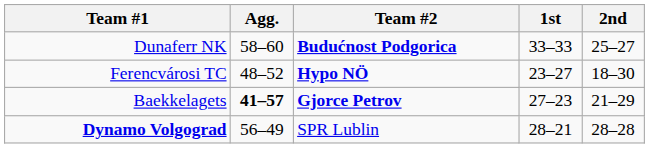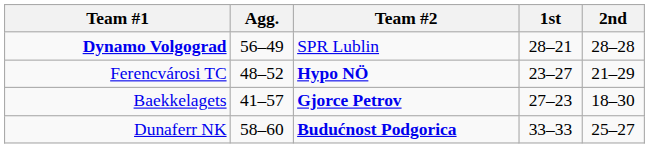 <table class=wikitable style="text-align:center">
 <tr>
 <th width=200>Team #1</th>
 <th width=50>Agg.</th>
 <th width=200>Team #2</th>
 <th width=50>1st</th>
 <th width=50>2nd</th>
 </tr>
 <tr>
+<td align=right><strong><a href='#'>Dynamo Volgograd</a></strong> </td>
+<td>56–49</td>
+<td align=left> <a href='#'>SPR Lublin</a></td>
+<td align=center>28–21</td>
+<td align=center>28–28</td>
+</tr>
+<tr>
+<td align=right><a href='#'>Ferencvárosi TC</a> </td>
+<td>48–52</td>
+<td align=left> <strong><a href='#'>Hypo NÖ</a></strong></td>
+<td align=center>23–27</td>
+<td align=center>21–29</td>
+</tr>
+<tr>
+<td align=right><a href='#'>Baekkelagets</a> </td>
+<td>41–57</td>
+<td align=left> <strong><a href='#'>Gjorce Petrov</a></strong></td>
+<td align=center>27–23</td>
+<td align=center>18–30</td>
+</tr>
+<tr>
 <td align=right><a href='#'>Dunaferr NK</a> </td>
 <td>58–60</td>
 <td align=left> <strong><a href='#'>Budućnost Podgorica</a></strong></td>
 <td align=center>33–33</td>
 <td align=center>25–27</td>
 </tr>
-<tr>
-<td align=right><a href='#'>Ferencvárosi TC</a> </td>
-<td>48–52</td>
-<td align=left> <strong><a href='#'>Hypo NÖ</a></strong></td>
-<td align=center>23–27</td>
-<td align=center>18–30</td>
-</tr>
-<tr>
-<td align=right><a href='#'>Baekkelagets</a> </td>
-<td><strong>41–57</strong></td>
-<td align=left> <strong><a href='#'>Gjorce Petrov</a></strong></td>
-<td align=center>27–23</td>
-<td align=center>21–29</td>
-</tr>
-<tr>
-<td align=right><strong><a href='#'>Dynamo Volgograd</a></strong> </td>
-<td>56–49</td>
-<td align=left> <a href='#'>SPR Lublin</a></td>
-<td align=center>28–21</td>
-<td align=center>28–28</td>
-</tr>
 </table>
